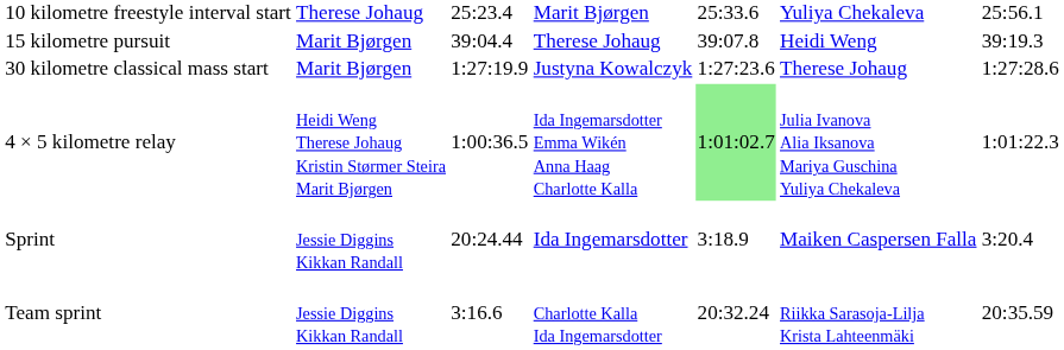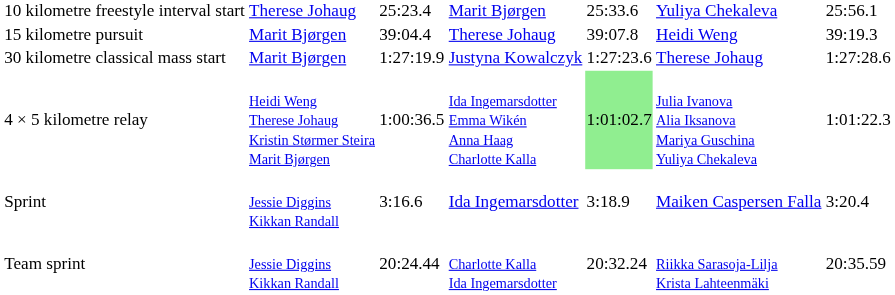 <table>
 <tr>
 <td>10 kilometre freestyle interval start<br></td>
 <td><a href='#'>Therese Johaug</a><br></td>
 <td>25:23.4</td>
 <td><a href='#'>Marit Bjørgen</a><br></td>
 <td>25:33.6</td>
 <td><a href='#'>Yuliya Chekaleva</a><br></td>
 <td>25:56.1</td>
 </tr>
 <tr>
 <td>15 kilometre pursuit<br></td>
 <td><a href='#'>Marit Bjørgen</a><br></td>
 <td>39:04.4</td>
 <td><a href='#'>Therese Johaug</a><br></td>
 <td>39:07.8</td>
 <td><a href='#'>Heidi Weng</a><br></td>
 <td>39:19.3</td>
 </tr>
 <tr>
 <td>30 kilometre classical mass start<br></td>
 <td><a href='#'>Marit Bjørgen</a><br></td>
 <td>1:27:19.9</td>
 <td><a href='#'>Justyna Kowalczyk</a><br></td>
 <td>1:27:23.6</td>
 <td><a href='#'>Therese Johaug</a><br></td>
 <td>1:27:28.6</td>
 </tr>
 <tr>
 <td>4 × 5 kilometre relay<br></td>
 <td><br><small><a href='#'>Heidi Weng</a><br><a href='#'>Therese Johaug</a><br><a href='#'>Kristin Størmer Steira</a><br><a href='#'>Marit Bjørgen</a></small></td>
 <td>1:00:36.5</td>
 <td><br><small><a href='#'>Ida Ingemarsdotter</a><br><a href='#'>Emma Wikén</a><br><a href='#'>Anna Haag</a><br><a href='#'>Charlotte Kalla</a></small></td>
 <td style="background: lightgreen;">1:01:02.7</td>
 <td><br><small><a href='#'>Julia Ivanova</a><br><a href='#'>Alia Iksanova</a><br><a href='#'>Mariya Guschina</a><br><a href='#'>Yuliya Chekaleva</a></small></td>
 <td>1:01:22.3</td>
 </tr>
 <tr>
 <td>Sprint<br></td>
 <td><br><small><a href='#'>Jessie Diggins</a><br><a href='#'>Kikkan Randall</a></small></td>
-<td>20:24.44</td>
+<td>3:16.6</td>
 <td><a href='#'>Ida Ingemarsdotter</a><br></td>
 <td>3:18.9</td>
 <td><a href='#'>Maiken Caspersen Falla</a><br></td>
 <td>3:20.4</td>
 </tr>
 <tr>
 <td>Team sprint<br></td>
 <td><br><small><a href='#'>Jessie Diggins</a><br><a href='#'>Kikkan Randall</a></small></td>
-<td>3:16.6</td>
+<td>20:24.44</td>
 <td><br><small><a href='#'>Charlotte Kalla</a><br><a href='#'>Ida Ingemarsdotter</a></small></td>
 <td>20:32.24</td>
 <td><br><small><a href='#'>Riikka Sarasoja-Lilja</a><br><a href='#'>Krista Lahteenmäki</a></small></td>
 <td>20:35.59</td>
 </tr>
 </table>
